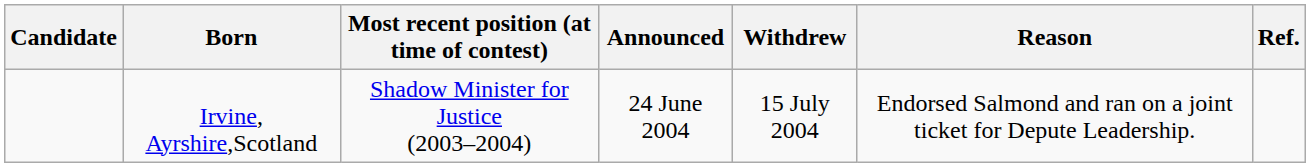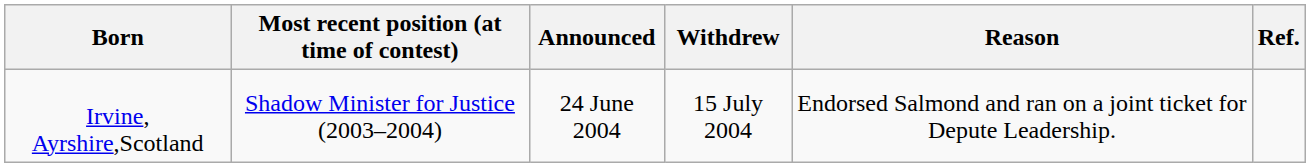 <table class="wikitable sortable" style="text-align:center">
 <tr>
-<th>Candidate</th>
 <th>Born</th>
 <th>Most recent position (at time of contest)</th>
 <th>Announced</th>
 <th>Withdrew</th>
 <th>Reason</th>
 <th>Ref.</th>
 </tr>
 <tr>
-<td><br><strong></strong></td>
 <td><br><a href='#'>Irvine</a>, <a href='#'>Ayrshire</a>,Scotland</td>
 <td><a href='#'>Shadow Minister for Justice</a> <br>(2003–2004)</td>
 <td>24 June 2004</td>
 <td>15 July 2004</td>
 <td>Endorsed Salmond and ran on a joint ticket for Depute Leadership.</td>
 <td></td>
 </tr>
 </table>
